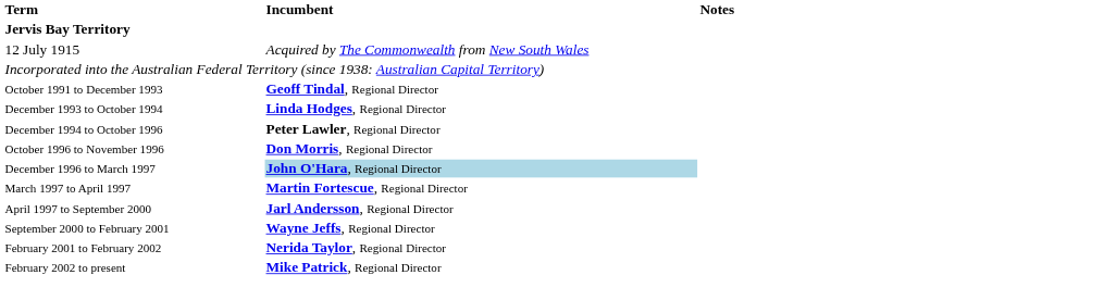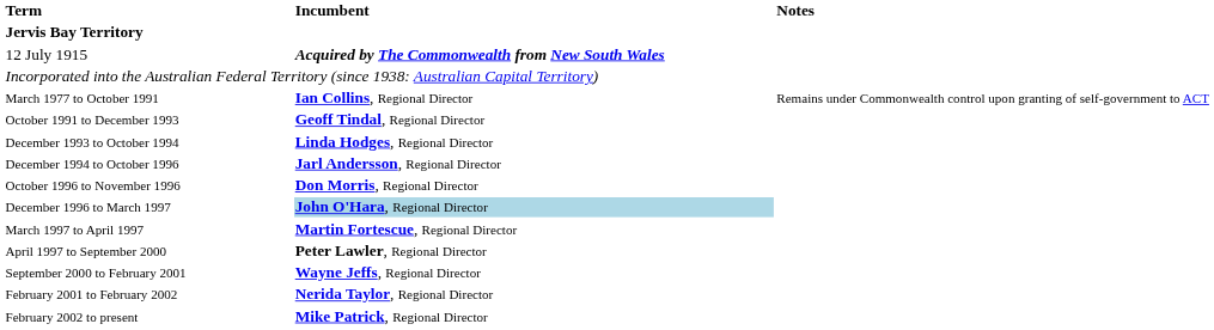 <table>
 <tr align=left>
 <th width="18%">Term</th>
 <th width="30%">Incumbent</th>
 <th width="30%">Notes</th>
 </tr>
 <tr>
 <td><strong>Jervis Bay Territory</strong></td>
 </tr>
 <tr>
 <td>12 July 1915</td>
-<td><em>Acquired by <a href='#'>The Commonwealth</a> from <a href='#'>New South Wales</a></em></td>
+<td><strong><em>Acquired by <a href='#'>The Commonwealth</a> from <a href='#'>New South Wales</a></em></strong></td>
 </tr>
 <tr valign=top>
 <td colspan="2"><em>Incorporated into the Australian Federal Territory (since 1938: <a href='#'>Australian Capital Territory</a>)</em></td>
+</tr>
+<tr valign=top>
+<td><small>March 1977 to October 1991</small></td>
+<td valign=top><strong><a href='#'>Ian Collins</a></strong>, <small>Regional Director</small></td>
+<td><small>Remains under Commonwealth control upon granting of self-government to <a href='#'>ACT</a></small></td>
 </tr>
 <tr>
 <td><small>October 1991 to December 1993</small></td>
 <td><strong><a href='#'>Geoff Tindal</a></strong>, <small>Regional Director</small></td>
 </tr>
 <tr>
 <td><small>December 1993 to October 1994</small></td>
 <td><strong><a href='#'>Linda Hodges</a></strong>, <small>Regional Director</small></td>
 </tr>
 <tr>
 <td><small>December 1994 to October 1996</small></td>
-<td><strong>Peter Lawler</strong>, <small>Regional Director</small></td>
+<td><strong><a href='#'>Jarl Andersson</a></strong>, <small>Regional Director</small></td>
 </tr>
 <tr>
 <td><small>October 1996 to November 1996</small></td>
 <td><strong><a href='#'>Don Morris</a></strong>, <small>Regional Director</small></td>
 </tr>
 <tr>
 <td><small>December 1996 to March 1997</small></td>
 <td style="background: lightblue;"><strong><a href='#'>John O'Hara</a></strong>, <small>Regional Director</small></td>
 </tr>
 <tr>
 <td><small>March 1997 to April 1997</small></td>
 <td><strong><a href='#'>Martin Fortescue</a></strong>, <small>Regional Director</small></td>
 </tr>
 <tr>
 <td><small>April 1997 to September 2000</small></td>
-<td><strong><a href='#'>Jarl Andersson</a></strong>, <small>Regional Director</small></td>
+<td><strong>Peter Lawler</strong>, <small>Regional Director</small></td>
 </tr>
 <tr>
 <td><small>September 2000 to February 2001</small></td>
 <td><strong><a href='#'>Wayne Jeffs</a></strong>, <small>Regional Director</small></td>
 </tr>
 <tr>
 <td><small>February 2001 to February 2002</small></td>
 <td><strong><a href='#'>Nerida Taylor</a></strong>, <small>Regional Director</small></td>
 </tr>
 <tr>
 <td><small>February 2002 to present</small></td>
 <td><strong><a href='#'>Mike Patrick</a></strong>, <small>Regional Director</small></td>
 </tr>
 </table>
